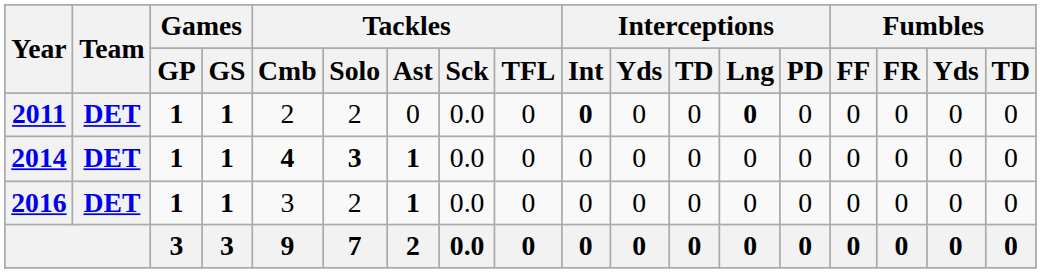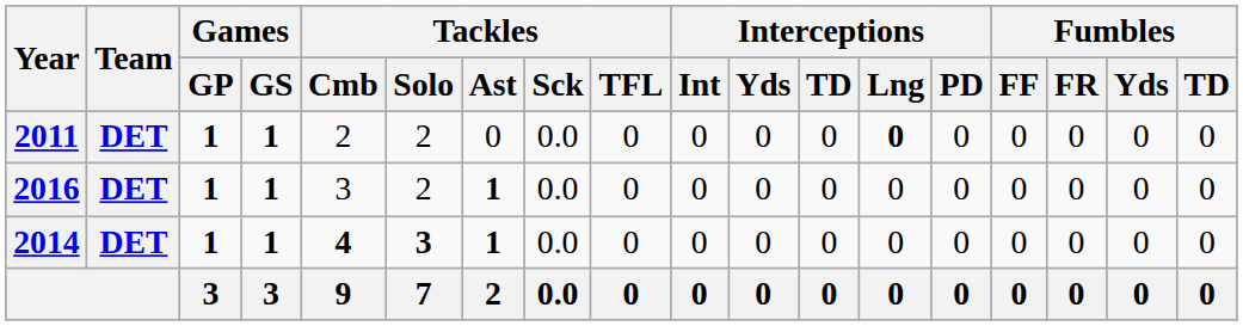 <table class="wikitable" style="text-align:center">
 <tr>
 <th rowspan="2">Year</th>
 <th rowspan="2">Team</th>
 <th colspan="2">Games</th>
 <th colspan="5">Tackles</th>
 <th colspan="5">Interceptions</th>
 <th colspan="4">Fumbles</th>
 </tr>
 <tr>
 <th>GP</th>
 <th>GS</th>
 <th>Cmb</th>
 <th>Solo</th>
 <th>Ast</th>
 <th>Sck</th>
 <th>TFL</th>
 <th>Int</th>
 <th>Yds</th>
 <th>TD</th>
 <th>Lng</th>
 <th>PD</th>
 <th>FF</th>
 <th>FR</th>
 <th>Yds</th>
 <th>TD</th>
 </tr>
 <tr>
 <th><a href='#'>2011</a></th>
 <th><a href='#'>DET</a></th>
 <td><strong>1</strong></td>
 <td><strong>1</strong></td>
 <td>2</td>
 <td>2</td>
 <td>0</td>
 <td>0.0</td>
 <td>0</td>
-<td><strong>0</strong></td>
+<td>0</td>
 <td>0</td>
 <td>0</td>
 <td><strong>0</strong></td>
 <td>0</td>
 <td>0</td>
 <td>0</td>
 <td>0</td>
 <td>0</td>
 </tr>
 <tr>
-<th><a href='#'>2014</a></th>
+<th><a href='#'>2016</a></th>
 <th><a href='#'>DET</a></th>
 <td><strong>1</strong></td>
 <td><strong>1</strong></td>
-<td><strong>4</strong></td>
-<td><strong>3</strong></td>
+<td>3</td>
+<td>2</td>
 <td><strong>1</strong></td>
 <td>0.0</td>
 <td>0</td>
 <td>0</td>
 <td>0</td>
 <td>0</td>
 <td>0</td>
 <td>0</td>
 <td>0</td>
 <td>0</td>
 <td>0</td>
 <td>0</td>
 </tr>
 <tr>
-<th><a href='#'>2016</a></th>
+<th><a href='#'>2014</a></th>
 <th><a href='#'>DET</a></th>
 <td><strong>1</strong></td>
 <td><strong>1</strong></td>
-<td>3</td>
-<td>2</td>
+<td><strong>4</strong></td>
+<td><strong>3</strong></td>
 <td><strong>1</strong></td>
 <td>0.0</td>
 <td>0</td>
 <td>0</td>
 <td>0</td>
 <td>0</td>
 <td>0</td>
 <td>0</td>
 <td>0</td>
 <td>0</td>
 <td>0</td>
 <td>0</td>
 </tr>
 <tr>
 <th colspan="2"></th>
 <th>3</th>
 <th>3</th>
 <th>9</th>
 <th>7</th>
 <th>2</th>
 <th>0.0</th>
 <th>0</th>
 <th>0</th>
 <th>0</th>
 <th>0</th>
 <th>0</th>
 <th>0</th>
 <th>0</th>
 <th>0</th>
 <th>0</th>
 <th>0</th>
 </tr>
 </table>
